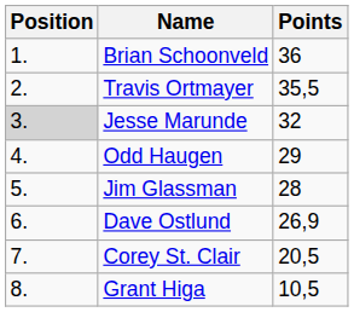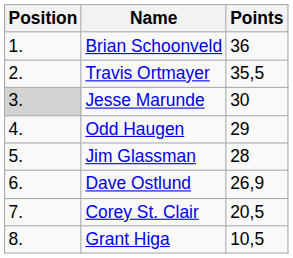 <table class="wikitable">
 <tr>
 <th>Position</th>
 <th>Name</th>
 <th>Points</th>
 </tr>
 <tr>
 <td>1.</td>
 <td><a href='#'>Brian Schoonveld</a></td>
 <td>36</td>
 </tr>
 <tr>
 <td>2.</td>
 <td><a href='#'>Travis Ortmayer</a></td>
 <td>35,5</td>
 </tr>
 <tr>
 <td style="background: lightgrey;">3.</td>
 <td><a href='#'>Jesse Marunde</a></td>
-<td>32</td>
+<td>30</td>
 </tr>
 <tr>
 <td>4.</td>
 <td><a href='#'>Odd Haugen</a></td>
 <td>29</td>
 </tr>
 <tr>
 <td>5.</td>
 <td><a href='#'>Jim Glassman</a></td>
 <td>28</td>
 </tr>
 <tr>
 <td>6.</td>
 <td><a href='#'>Dave Ostlund</a></td>
 <td>26,9</td>
 </tr>
 <tr>
 <td>7.</td>
 <td><a href='#'>Corey St. Clair</a></td>
 <td>20,5</td>
 </tr>
 <tr>
 <td>8.</td>
 <td><a href='#'>Grant Higa</a></td>
 <td>10,5</td>
 </tr>
 </table>
